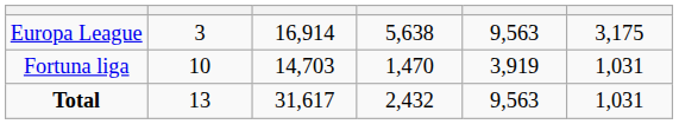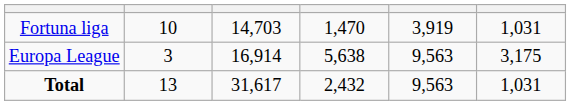 <table class="wikitable sortable" style="text-align: center;">
 <tr>
 <th></th>
 <th style="width:70px;"></th>
 <th style="width:70px;"></th>
 <th style="width:70px;"></th>
 <th style="width:70px;"></th>
 <th style="width:70px;"></th>
 </tr>
 <tr>
+<td><a href='#'>Fortuna liga</a></td>
+<td>10</td>
+<td>14,703</td>
+<td>1,470</td>
+<td>3,919</td>
+<td>1,031</td>
+</tr>
+<tr>
 <td><a href='#'>Europa League</a></td>
 <td>3</td>
 <td>16,914</td>
 <td>5,638</td>
 <td>9,563</td>
 <td>3,175</td>
-</tr>
-<tr>
-<td><a href='#'>Fortuna liga</a></td>
-<td>10</td>
-<td>14,703</td>
-<td>1,470</td>
-<td>3,919</td>
-<td>1,031</td>
 </tr>
 <tr>
 <td><strong>Total</strong></td>
 <td>13</td>
 <td>31,617</td>
 <td>2,432</td>
 <td>9,563</td>
 <td>1,031</td>
 </tr>
 </table>
